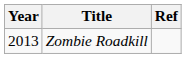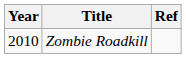 <table class="wikitable sortable static-row-numbers">
 <tr>
 <th>Year</th>
 <th>Title</th>
 <th>Ref</th>
 </tr>
 <tr>
-<td style="white-space: nowrap; text-align:center">2013</td>
+<td style="white-space: nowrap; text-align:center">2010</td>
 <td><em>Zombie Roadkill</em></td>
 <td></td>
 </tr>
 </table>
